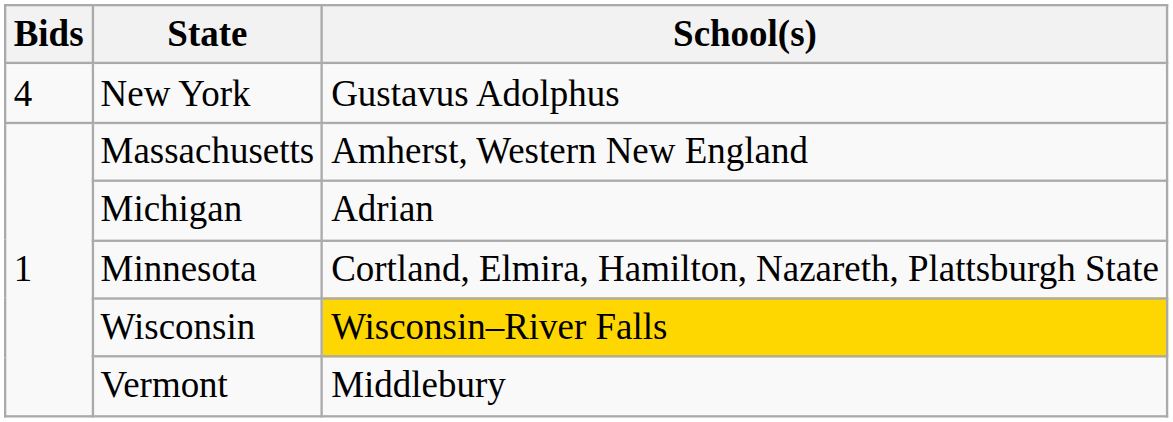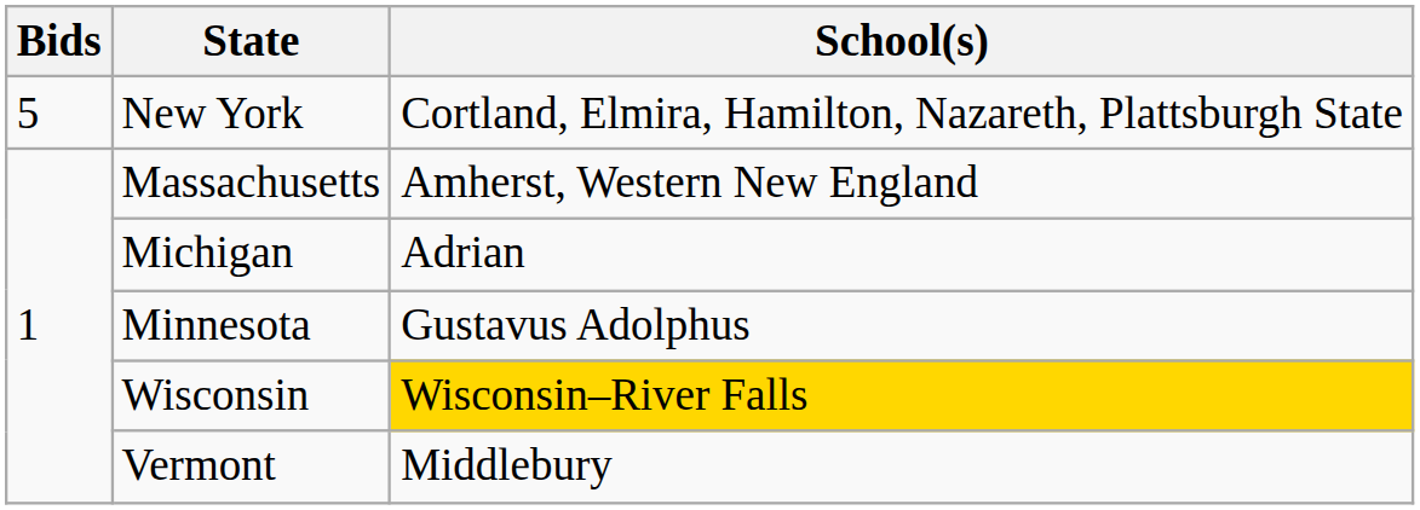 <table class="wikitable">
 <tr>
 <th>Bids</th>
 <th>State</th>
 <th>School(s)</th>
 </tr>
 <tr>
-<td>4</td>
+<td>5</td>
 <td>New York</td>
-<td>Gustavus Adolphus</td>
+<td>Cortland, Elmira, Hamilton, Nazareth, Plattsburgh State</td>
 </tr>
 <tr>
 <td rowspan="5">1</td>
 <td>Massachusetts</td>
 <td>Amherst, Western New England</td>
 </tr>
 <tr>
 <td>Michigan</td>
 <td>Adrian</td>
 </tr>
 <tr>
 <td>Minnesota</td>
-<td>Cortland, Elmira, Hamilton, Nazareth, Plattsburgh State</td>
+<td>Gustavus Adolphus</td>
 </tr>
 <tr>
 <td>Wisconsin</td>
 <td style="background: gold;">Wisconsin–River Falls</td>
 </tr>
 <tr>
 <td>Vermont</td>
 <td>Middlebury</td>
 </tr>
 </table>
